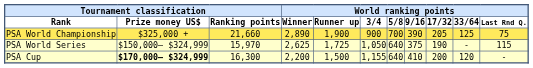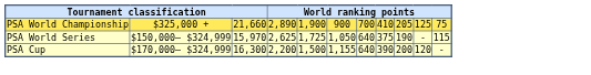 <table cellpadding="1" cellspacing="4" border="1" style="border:#435877 solid 2px; border-collapse: collapse;">
 <tr bgcolor="#d1e4fd">
 <th colspan="3">Tournament classification</th>
 <th colspan="8">World ranking points</th>
-</tr>
-<tr>
-<td align="center"><strong>Rank</strong></td>
-<td align="center"><strong>Prize money US$</strong></td>
-<td align="center"><strong>Ranking points</strong></td>
-<td align="center"><strong>Winner</strong></td>
-<td align="center"><strong>Runner up</strong></td>
-<td align="center"><strong>3/4</strong></td>
-<td align="center"><strong>5/8</strong></td>
-<td align="center"><strong>9/16</strong></td>
-<td align="center"><strong>17/32</strong></td>
-<td align="center"><strong>33/64</strong></td>
-<td align="center"><small><strong>Last Rnd Q.</strong></small></td>
 </tr>
 <tr bgcolor=#FFEA5C>
 <td>PSA World Championship</td>
 <td align="center">$325,000 +</td>
 <td align="center">21,660</td>
 <td align="center">2,890</td>
 <td align="center">1,900</td>
 <td align="center">900</td>
 <td align="center">700</td>
-<td align="center">390</td>
+<td align="center">410</td>
 <td align="center">205</td>
 <td align="center">125</td>
 <td align="center">75</td>
 </tr>
 <tr bgcolor=#FFFFCC>
 <td>PSA World Series</td>
 <td align="center">$150,000– $324,999</td>
 <td align="center">15,970</td>
 <td align="center">2,625</td>
 <td align="center">1,725</td>
 <td align="center">1,050</td>
 <td align="center">640</td>
 <td align="center">375</td>
 <td align="center">190</td>
 <td align="center">-</td>
 <td align="center">115</td>
 </tr>
 <tr bgcolor=#FFFFCC>
 <td>PSA Cup</td>
-<td align="center"><strong>$170,000– $324,999</strong></td>
+<td align="center">$170,000– $324,999</td>
 <td align="center">16,300</td>
 <td align="center">2,200</td>
 <td align="center">1,500</td>
 <td align="center">1,155</td>
 <td align="center">640</td>
-<td align="center">410</td>
+<td align="center">390</td>
 <td align="center">200</td>
 <td align="center">120</td>
 <td align="center">-</td>
 </tr>
 </table>
